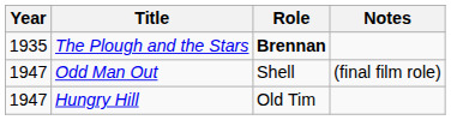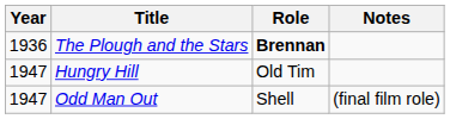 <table class="wikitable">
 <tr>
 <th>Year</th>
 <th>Title</th>
 <th>Role</th>
 <th>Notes</th>
 </tr>
 <tr>
-<td>1935</td>
+<td>1936</td>
 <td><em><a href='#'>The Plough and the Stars</a></em></td>
 <td><strong>Brennan</strong></td>
+<td></td>
+</tr>
+<tr>
+<td>1947</td>
+<td><em><a href='#'>Hungry Hill</a></em></td>
+<td>Old Tim</td>
 <td></td>
 </tr>
 <tr>
 <td>1947</td>
 <td><em><a href='#'>Odd Man Out</a></em></td>
 <td>Shell</td>
 <td>(final film role)</td>
 </tr>
-<tr>
-<td>1947</td>
-<td><em><a href='#'>Hungry Hill</a></em></td>
-<td>Old Tim</td>
-<td></td>
-</tr>
 </table>
